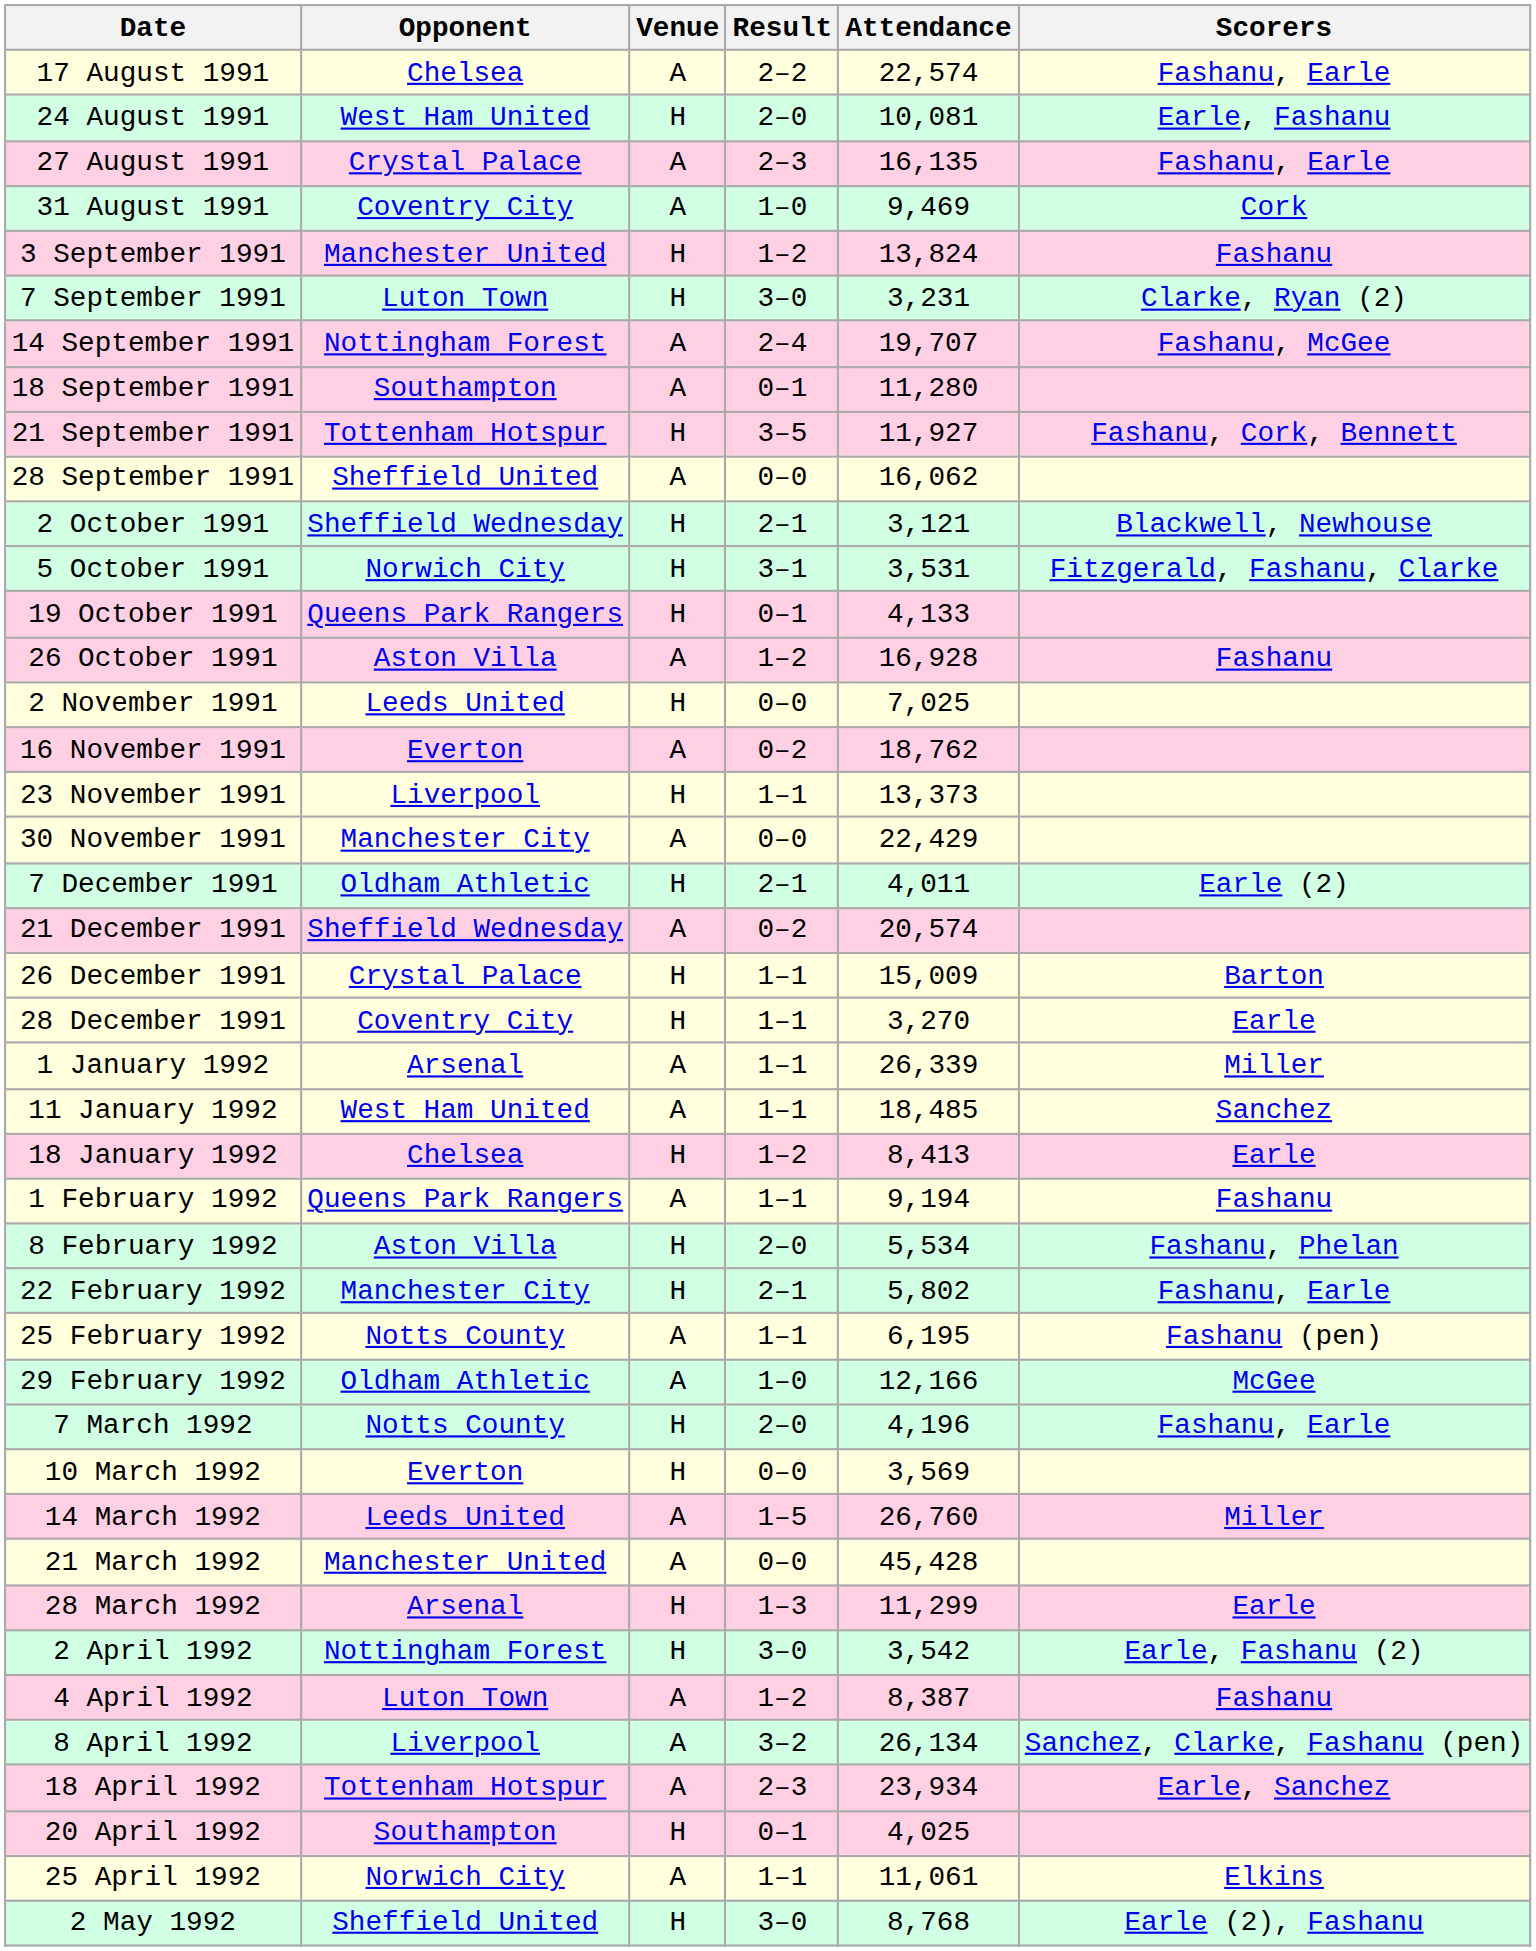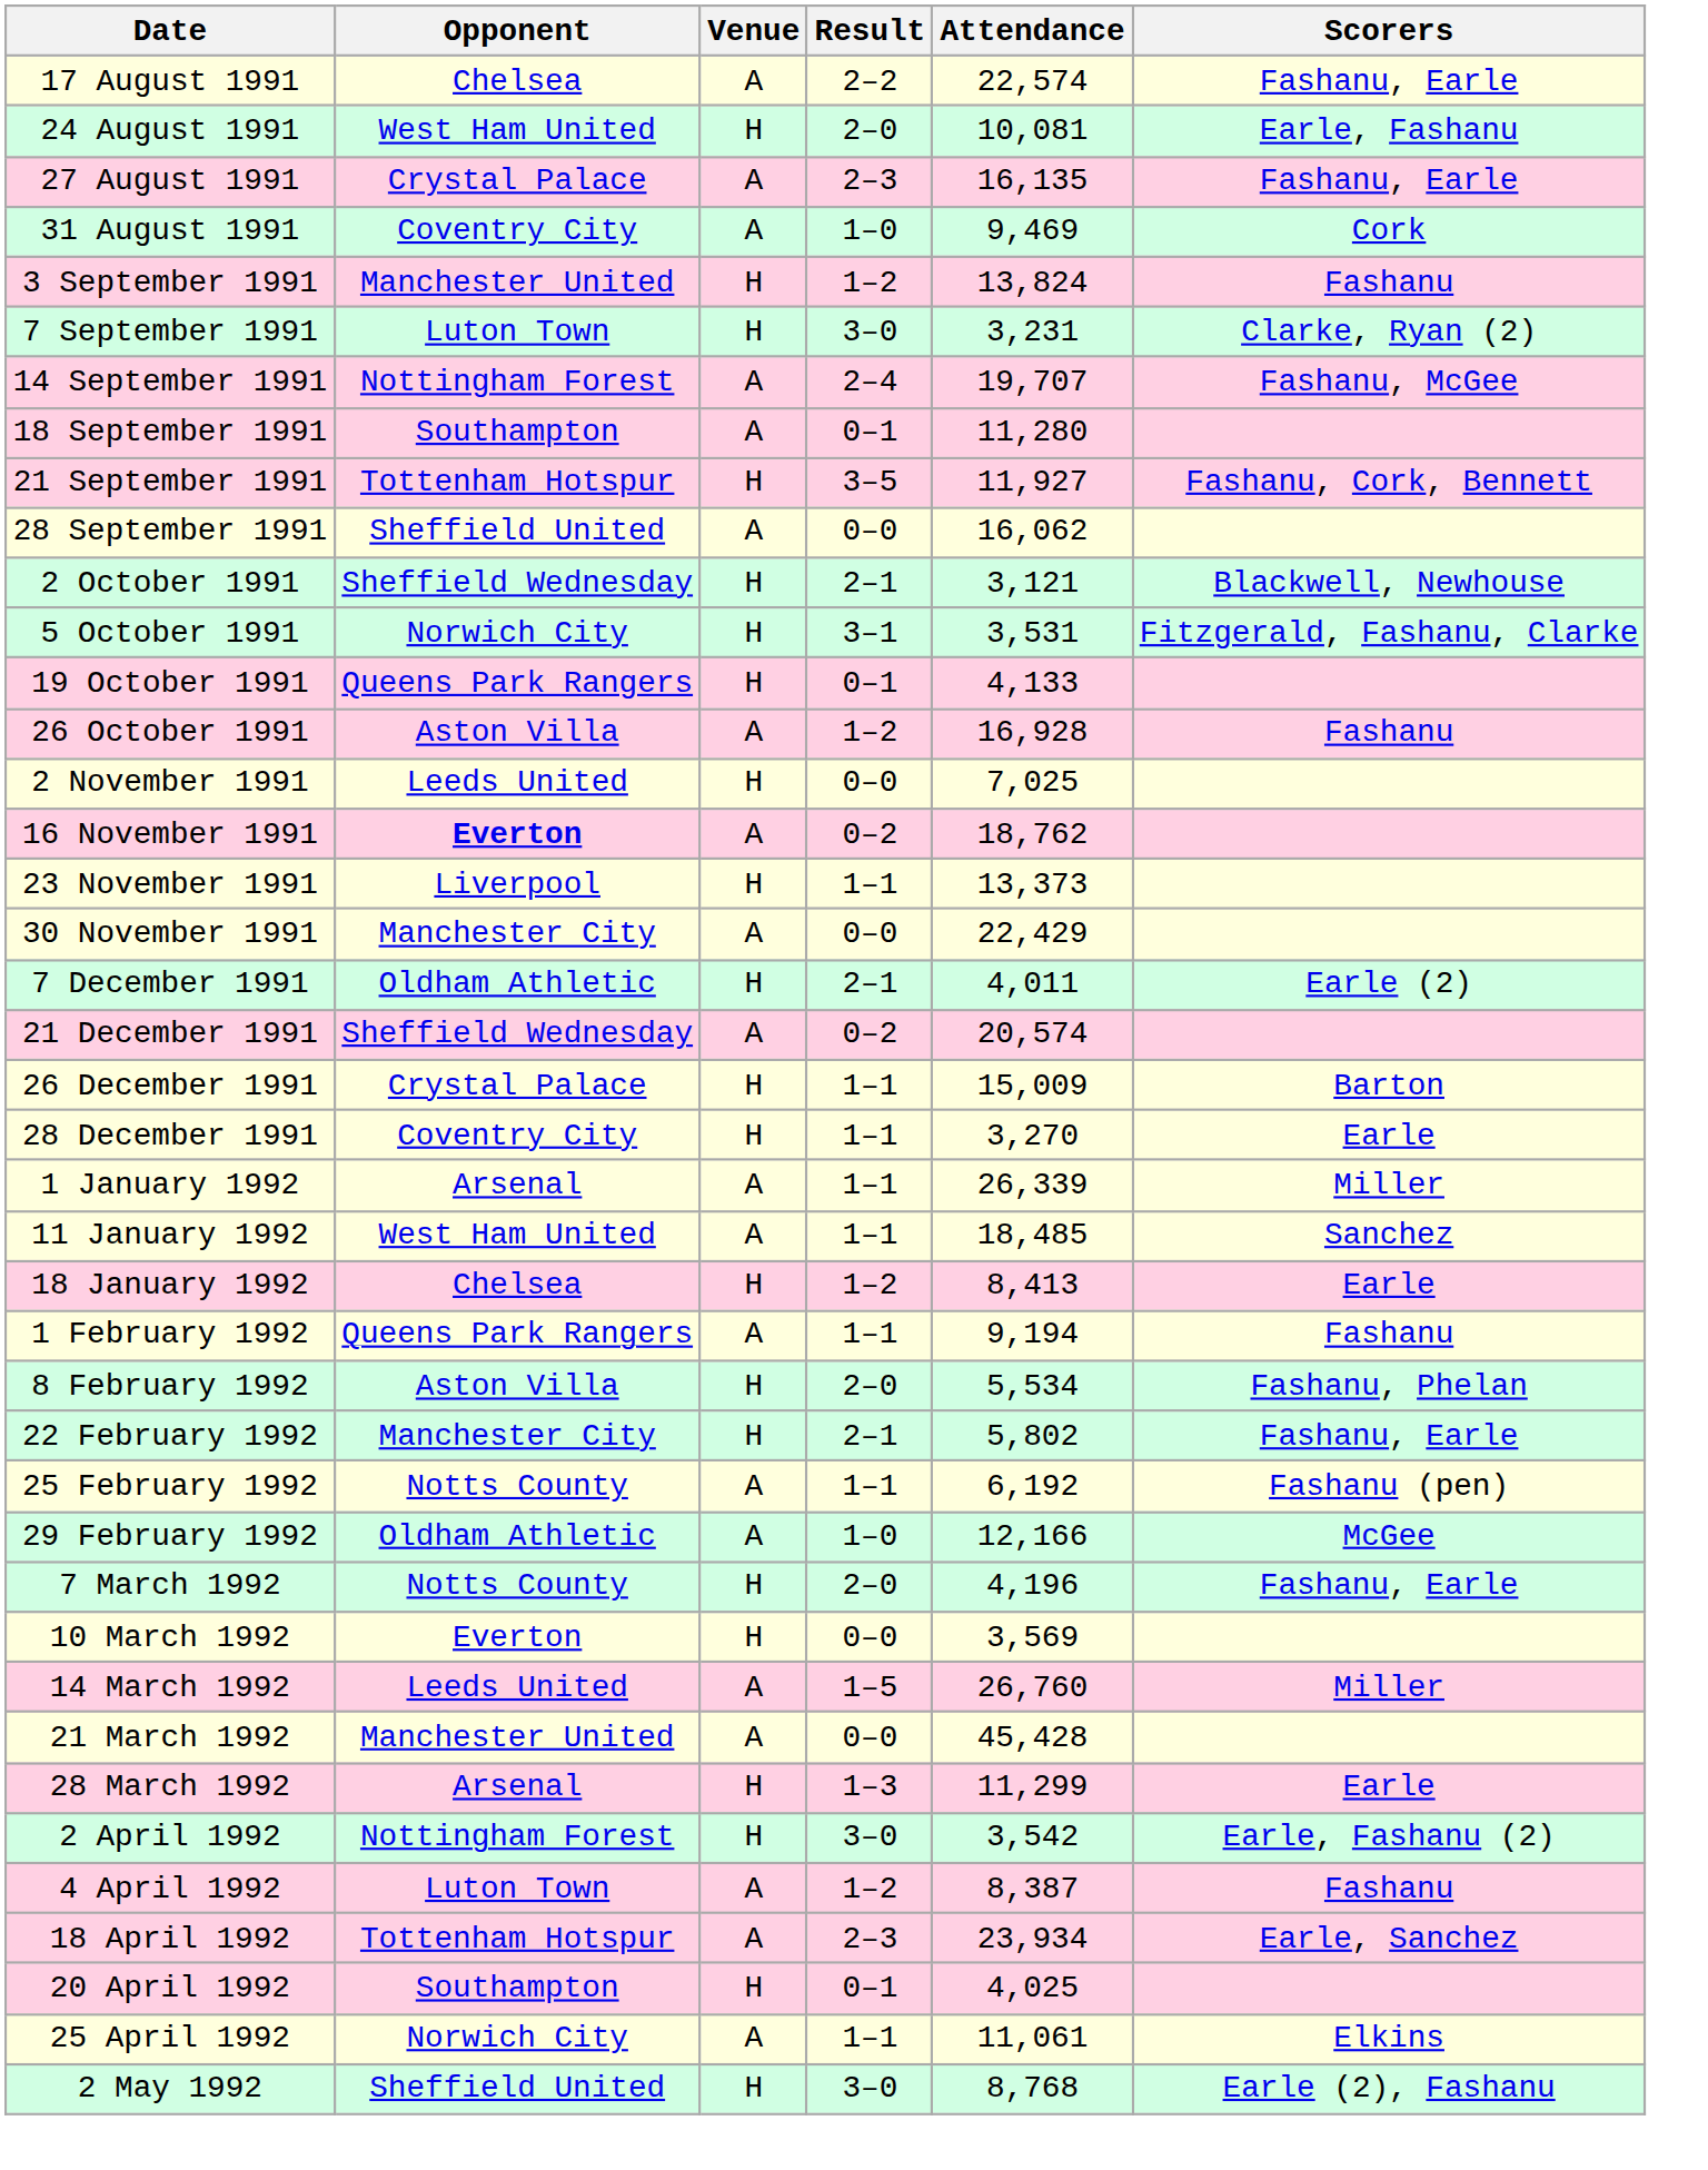 <table class="wikitable sortable" style="font-size:100%; text-align:center">
 <tr>
 <th>Date</th>
 <th>Opponent</th>
 <th>Venue</th>
 <th>Result</th>
 <th>Attendance</th>
 <th>Scorers</th>
 </tr>
 <tr style="background-color: #ffffdd;">
 <td>17 August 1991</td>
 <td><a href='#'>Chelsea</a></td>
 <td>A</td>
 <td>2–2</td>
 <td>22,574</td>
 <td><a href='#'>Fashanu</a>, <a href='#'>Earle</a></td>
 </tr>
 <tr style="background-color: #d0ffe3;">
 <td>24 August 1991</td>
 <td><a href='#'>West Ham United</a></td>
 <td>H</td>
 <td>2–0</td>
 <td>10,081</td>
 <td><a href='#'>Earle</a>, <a href='#'>Fashanu</a></td>
 </tr>
 <tr style="background-color: #ffd0e3;">
 <td>27 August 1991</td>
 <td><a href='#'>Crystal Palace</a></td>
 <td>A</td>
 <td>2–3</td>
 <td>16,135</td>
 <td><a href='#'>Fashanu</a>, <a href='#'>Earle</a></td>
 </tr>
 <tr style="background-color: #d0ffe3;">
 <td>31 August 1991</td>
 <td><a href='#'>Coventry City</a></td>
 <td>A</td>
 <td>1–0</td>
 <td>9,469</td>
 <td><a href='#'>Cork</a></td>
 </tr>
 <tr style="background-color: #ffd0e3;">
 <td>3 September 1991</td>
 <td><a href='#'>Manchester United</a></td>
 <td>H</td>
 <td>1–2</td>
 <td>13,824</td>
 <td><a href='#'>Fashanu</a></td>
 </tr>
 <tr style="background-color: #d0ffe3;">
 <td>7 September 1991</td>
 <td><a href='#'>Luton Town</a></td>
 <td>H</td>
 <td>3–0</td>
 <td>3,231</td>
 <td><a href='#'>Clarke</a>, <a href='#'>Ryan</a> (2)</td>
 </tr>
 <tr style="background-color: #ffd0e3;">
 <td>14 September 1991</td>
 <td><a href='#'>Nottingham Forest</a></td>
 <td>A</td>
 <td>2–4</td>
 <td>19,707</td>
 <td><a href='#'>Fashanu</a>, <a href='#'>McGee</a></td>
 </tr>
 <tr style="background-color: #ffd0e3;">
 <td>18 September 1991</td>
 <td><a href='#'>Southampton</a></td>
 <td>A</td>
 <td>0–1</td>
 <td>11,280</td>
 <td></td>
 </tr>
 <tr style="background-color: #ffd0e3;">
 <td>21 September 1991</td>
 <td><a href='#'>Tottenham Hotspur</a></td>
 <td>H</td>
 <td>3–5</td>
 <td>11,927</td>
 <td><a href='#'>Fashanu</a>, <a href='#'>Cork</a>, <a href='#'>Bennett</a></td>
 </tr>
 <tr style="background-color: #ffffdd;">
 <td>28 September 1991</td>
 <td><a href='#'>Sheffield United</a></td>
 <td>A</td>
 <td>0–0</td>
 <td>16,062</td>
 <td></td>
 </tr>
 <tr style="background-color: #d0ffe3;">
 <td>2 October 1991</td>
 <td><a href='#'>Sheffield Wednesday</a></td>
 <td>H</td>
 <td>2–1</td>
 <td>3,121</td>
 <td><a href='#'>Blackwell</a>, <a href='#'>Newhouse</a></td>
 </tr>
 <tr style="background-color: #d0ffe3;">
 <td>5 October 1991</td>
 <td><a href='#'>Norwich City</a></td>
 <td>H</td>
 <td>3–1</td>
 <td>3,531</td>
 <td><a href='#'>Fitzgerald</a>, <a href='#'>Fashanu</a>, <a href='#'>Clarke</a></td>
 </tr>
 <tr style="background-color: #ffd0e3;">
 <td>19 October 1991</td>
 <td><a href='#'>Queens Park Rangers</a></td>
 <td>H</td>
 <td>0–1</td>
 <td>4,133</td>
 <td></td>
 </tr>
 <tr style="background-color: #ffd0e3;">
 <td>26 October 1991</td>
 <td><a href='#'>Aston Villa</a></td>
 <td>A</td>
 <td>1–2</td>
 <td>16,928</td>
 <td><a href='#'>Fashanu</a></td>
 </tr>
 <tr style="background-color: #ffffdd;">
 <td>2 November 1991</td>
 <td><a href='#'>Leeds United</a></td>
 <td>H</td>
 <td>0–0</td>
 <td>7,025</td>
 <td></td>
 </tr>
 <tr style="background-color: #ffd0e3;">
 <td>16 November 1991</td>
-<td><a href='#'>Everton</a></td>
+<td><strong><a href='#'>Everton</a></strong></td>
 <td>A</td>
 <td>0–2</td>
 <td>18,762</td>
 <td></td>
 </tr>
 <tr style="background-color: #ffffdd;">
 <td>23 November 1991</td>
 <td><a href='#'>Liverpool</a></td>
 <td>H</td>
 <td>1–1</td>
 <td>13,373</td>
 <td></td>
 </tr>
 <tr style="background-color: #ffffdd;">
 <td>30 November 1991</td>
 <td><a href='#'>Manchester City</a></td>
 <td>A</td>
 <td>0–0</td>
 <td>22,429</td>
 <td></td>
 </tr>
 <tr style="background-color: #d0ffe3;">
 <td>7 December 1991</td>
 <td><a href='#'>Oldham Athletic</a></td>
 <td>H</td>
 <td>2–1</td>
 <td>4,011</td>
 <td><a href='#'>Earle</a> (2)</td>
 </tr>
 <tr style="background-color: #ffd0e3;">
 <td>21 December 1991</td>
 <td><a href='#'>Sheffield Wednesday</a></td>
 <td>A</td>
 <td>0–2</td>
 <td>20,574</td>
 <td></td>
 </tr>
 <tr style="background-color: #ffffdd;">
 <td>26 December 1991</td>
 <td><a href='#'>Crystal Palace</a></td>
 <td>H</td>
 <td>1–1</td>
 <td>15,009</td>
 <td><a href='#'>Barton</a></td>
 </tr>
 <tr style="background-color: #ffffdd;">
 <td>28 December 1991</td>
 <td><a href='#'>Coventry City</a></td>
 <td>H</td>
 <td>1–1</td>
 <td>3,270</td>
 <td><a href='#'>Earle</a></td>
 </tr>
 <tr style="background-color: #ffffdd;">
 <td>1 January 1992</td>
 <td><a href='#'>Arsenal</a></td>
 <td>A</td>
 <td>1–1</td>
 <td>26,339</td>
 <td><a href='#'>Miller</a></td>
 </tr>
 <tr style="background-color: #ffffdd;">
 <td>11 January 1992</td>
 <td><a href='#'>West Ham United</a></td>
 <td>A</td>
 <td>1–1</td>
 <td>18,485</td>
 <td><a href='#'>Sanchez</a></td>
 </tr>
 <tr style="background-color: #ffd0e3;">
 <td>18 January 1992</td>
 <td><a href='#'>Chelsea</a></td>
 <td>H</td>
 <td>1–2</td>
 <td>8,413</td>
 <td><a href='#'>Earle</a></td>
 </tr>
 <tr style="background-color: #ffffdd;">
 <td>1 February 1992</td>
 <td><a href='#'>Queens Park Rangers</a></td>
 <td>A</td>
 <td>1–1</td>
 <td>9,194</td>
 <td><a href='#'>Fashanu</a></td>
 </tr>
 <tr style="background-color: #d0ffe3;">
 <td>8 February 1992</td>
 <td><a href='#'>Aston Villa</a></td>
 <td>H</td>
 <td>2–0</td>
 <td>5,534</td>
 <td><a href='#'>Fashanu</a>, <a href='#'>Phelan</a></td>
 </tr>
 <tr style="background-color: #d0ffe3;">
 <td>22 February 1992</td>
 <td><a href='#'>Manchester City</a></td>
 <td>H</td>
 <td>2–1</td>
 <td>5,802</td>
 <td><a href='#'>Fashanu</a>, <a href='#'>Earle</a></td>
 </tr>
 <tr style="background-color: #ffffdd;">
 <td>25 February 1992</td>
 <td><a href='#'>Notts County</a></td>
 <td>A</td>
 <td>1–1</td>
-<td>6,195</td>
+<td>6,192</td>
 <td><a href='#'>Fashanu</a> (pen)</td>
 </tr>
 <tr style="background-color: #d0ffe3;">
 <td>29 February 1992</td>
 <td><a href='#'>Oldham Athletic</a></td>
 <td>A</td>
 <td>1–0</td>
 <td>12,166</td>
 <td><a href='#'>McGee</a></td>
 </tr>
 <tr style="background-color: #d0ffe3;">
 <td>7 March 1992</td>
 <td><a href='#'>Notts County</a></td>
 <td>H</td>
 <td>2–0</td>
 <td>4,196</td>
 <td><a href='#'>Fashanu</a>, <a href='#'>Earle</a></td>
 </tr>
 <tr style="background-color: #ffffdd;">
 <td>10 March 1992</td>
 <td><a href='#'>Everton</a></td>
 <td>H</td>
 <td>0–0</td>
 <td>3,569</td>
 <td></td>
 </tr>
 <tr style="background-color: #ffd0e3;">
 <td>14 March 1992</td>
 <td><a href='#'>Leeds United</a></td>
 <td>A</td>
 <td>1–5</td>
 <td>26,760</td>
 <td><a href='#'>Miller</a></td>
 </tr>
 <tr style="background-color: #ffffdd;">
 <td>21 March 1992</td>
 <td><a href='#'>Manchester United</a></td>
 <td>A</td>
 <td>0–0</td>
 <td>45,428</td>
 <td></td>
 </tr>
 <tr style="background-color: #ffd0e3;">
 <td>28 March 1992</td>
 <td><a href='#'>Arsenal</a></td>
 <td>H</td>
 <td>1–3</td>
 <td>11,299</td>
 <td><a href='#'>Earle</a></td>
 </tr>
 <tr style="background-color: #d0ffe3;">
 <td>2 April 1992</td>
 <td><a href='#'>Nottingham Forest</a></td>
 <td>H</td>
 <td>3–0</td>
 <td>3,542</td>
 <td><a href='#'>Earle</a>, <a href='#'>Fashanu</a> (2)</td>
 </tr>
 <tr style="background-color: #ffd0e3;">
 <td>4 April 1992</td>
 <td><a href='#'>Luton Town</a></td>
 <td>A</td>
 <td>1–2</td>
 <td>8,387</td>
 <td><a href='#'>Fashanu</a></td>
 </tr>
-<tr style="background-color: #d0ffe3;">
-<td>8 April 1992</td>
-<td><a href='#'>Liverpool</a></td>
-<td>A</td>
-<td>3–2</td>
-<td>26,134</td>
-<td><a href='#'>Sanchez</a>, <a href='#'>Clarke</a>, <a href='#'>Fashanu</a> (pen)</td>
-</tr>
 <tr style="background-color: #ffd0e3;">
 <td>18 April 1992</td>
 <td><a href='#'>Tottenham Hotspur</a></td>
 <td>A</td>
 <td>2–3</td>
 <td>23,934</td>
 <td><a href='#'>Earle</a>, <a href='#'>Sanchez</a></td>
 </tr>
 <tr style="background-color: #ffd0e3;">
 <td>20 April 1992</td>
 <td><a href='#'>Southampton</a></td>
 <td>H</td>
 <td>0–1</td>
 <td>4,025</td>
 <td></td>
 </tr>
 <tr style="background-color: #ffffdd;">
 <td>25 April 1992</td>
 <td><a href='#'>Norwich City</a></td>
 <td>A</td>
 <td>1–1</td>
 <td>11,061</td>
 <td><a href='#'>Elkins</a></td>
 </tr>
 <tr style="background-color: #d0ffe3;">
 <td>2 May 1992</td>
 <td><a href='#'>Sheffield United</a></td>
 <td>H</td>
 <td>3–0</td>
 <td>8,768</td>
 <td><a href='#'>Earle</a> (2), <a href='#'>Fashanu</a></td>
 </tr>
 </table>
